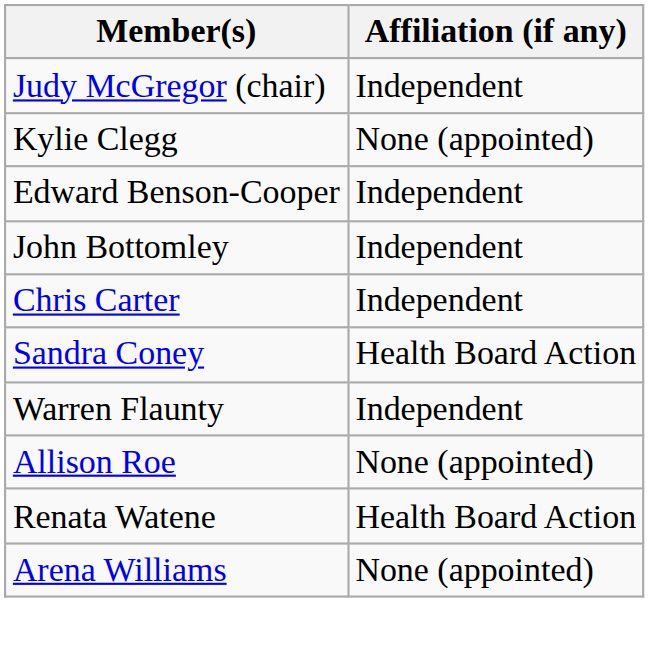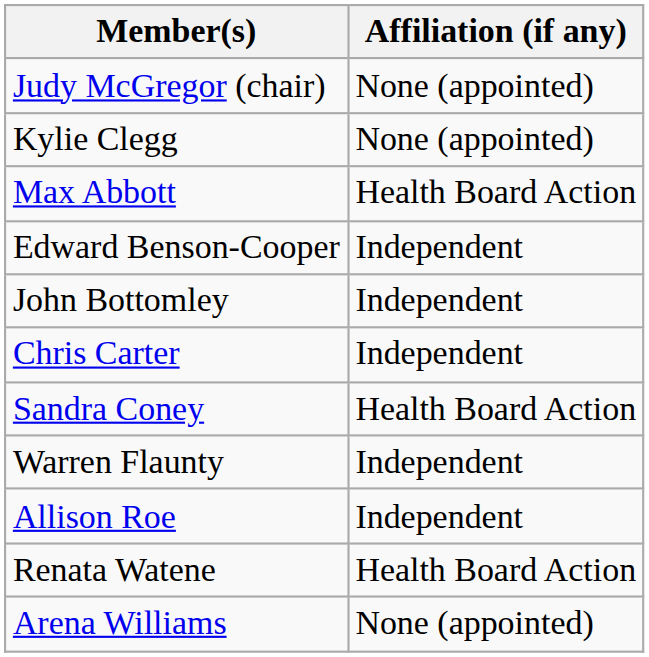 <table class="wikitable">
 <tr>
 <th>Member(s)</th>
 <th>Affiliation (if any)</th>
 </tr>
 <tr>
 <td><a href='#'>Judy McGregor</a> (chair)</td>
-<td>Independent</td>
+<td>None (appointed)</td>
 </tr>
 <tr>
 <td>Kylie Clegg</td>
 <td>None (appointed)</td>
+</tr>
+<tr>
+<td><a href='#'>Max Abbott</a></td>
+<td>Health Board Action</td>
 </tr>
 <tr>
 <td>Edward Benson-Cooper</td>
 <td>Independent</td>
 </tr>
 <tr>
 <td>John Bottomley</td>
 <td>Independent</td>
 </tr>
 <tr>
 <td><a href='#'>Chris Carter</a></td>
 <td>Independent</td>
 </tr>
 <tr>
 <td><a href='#'>Sandra Coney</a></td>
 <td>Health Board Action</td>
 </tr>
 <tr>
 <td>Warren Flaunty</td>
 <td>Independent</td>
 </tr>
 <tr>
 <td><a href='#'>Allison Roe</a></td>
-<td>None (appointed)</td>
+<td>Independent</td>
 </tr>
 <tr>
 <td>Renata Watene</td>
 <td>Health Board Action</td>
 </tr>
 <tr>
 <td><a href='#'>Arena Williams</a></td>
 <td>None (appointed)</td>
 </tr>
 </table>
